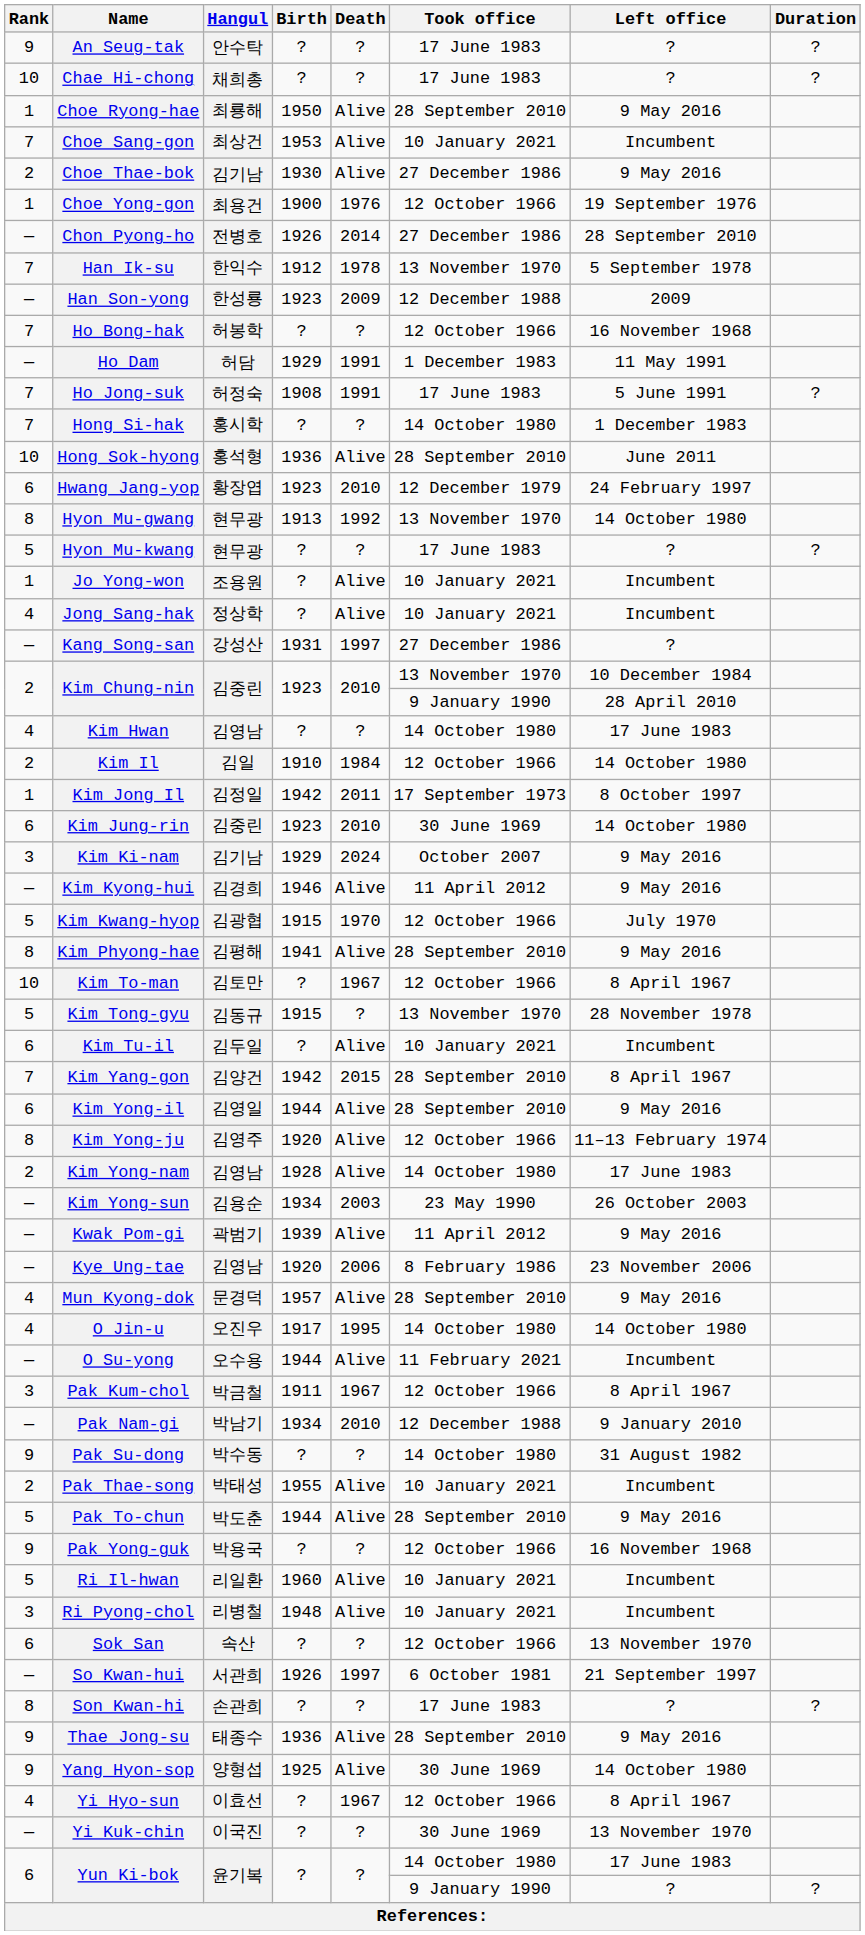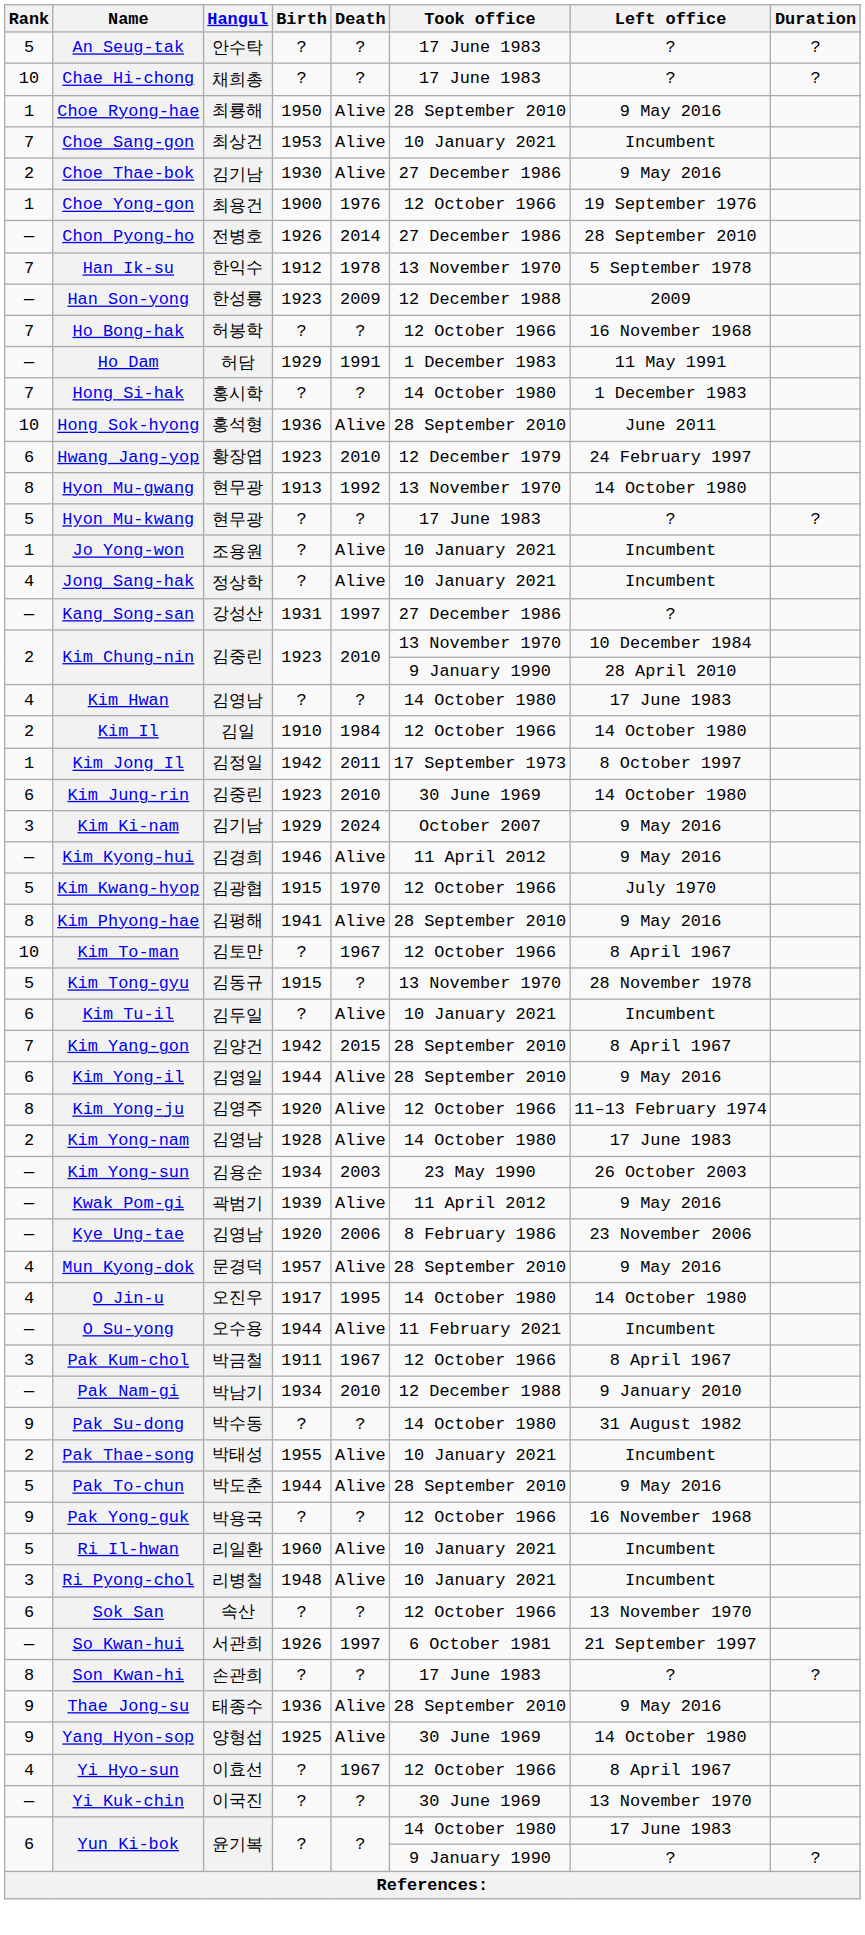 <table class="wikitable sortable">
 <tr>
 <th scope="col">Rank<br></th>
 <th scope="col">Name</th>
 <th class="unsortable"><a href='#'>Hangul</a></th>
 <th scope="col">Birth</th>
 <th scope="col">Death</th>
 <th scope="col">Took office</th>
 <th scope="col">Left office</th>
 <th scope="col">Duration</th>
 </tr>
 <tr>
-<td align="center">9</td>
+<td align="center">5</td>
 <th align="center" scope="row" style="font-weight:normal;"><a href='#'>An Seug-tak</a></th>
 <th align="center" scope="row" style="font-weight:normal;">안수탁</th>
 <td align="center">?</td>
 <td align="center">?</td>
 <td align="center">17 June 1983</td>
 <td align="center">?</td>
 <td align="center">?</td>
 </tr>
 <tr>
 <td align="center">10</td>
 <th align="center" scope="row" style="font-weight:normal;"><a href='#'>Chae Hi-chong</a></th>
 <th align="center" scope="row" style="font-weight:normal;">채희총</th>
 <td align="center">?</td>
 <td align="center">?</td>
 <td align="center">17 June 1983</td>
 <td align="center">?</td>
 <td align="center">?</td>
 </tr>
 <tr>
 <td align="center">1</td>
 <th align="center" scope="row" style="font-weight:normal;"><a href='#'>Choe Ryong-hae</a></th>
 <th align="center" scope="row" style="font-weight:normal;">최룡해</th>
 <td align="center">1950</td>
 <td align="center">Alive</td>
 <td align="center">28 September 2010</td>
 <td align="center">9 May 2016</td>
 <td align="center"></td>
 </tr>
 <tr>
 <td align="center">7</td>
 <th align="center" scope="row" style="font-weight:normal;"><a href='#'>Choe Sang-gon</a></th>
 <th align="center" scope="row" style="font-weight:normal;">최상건</th>
 <td align="center">1953</td>
 <td align="center">Alive</td>
 <td align="center">10 January 2021</td>
 <td align="center">Incumbent</td>
 <td align="center"></td>
 </tr>
 <tr>
 <td align="center">2</td>
 <th align="center" scope="row" style="font-weight:normal;"><a href='#'>Choe Thae-bok</a></th>
 <th align="center" scope="row" style="font-weight:normal;">김기남</th>
 <td align="center">1930</td>
 <td align="center">Alive</td>
 <td align="center">27 December 1986</td>
 <td align="center">9 May 2016</td>
 <td align="center"></td>
 </tr>
 <tr>
 <td align="center">1</td>
 <th align="center" scope="row" style="font-weight:normal;"><a href='#'>Choe Yong-gon</a></th>
 <th align="center" scope="row" style="font-weight:normal;">최용건</th>
 <td align="center">1900</td>
 <td align="center">1976</td>
 <td align="center">12 October 1966</td>
 <td align="center">19 September 1976</td>
 <td align="center"></td>
 </tr>
 <tr>
 <td align="center">—</td>
 <th align="center" scope="row" style="font-weight:normal;"><a href='#'>Chon Pyong-ho</a></th>
 <th align="center" scope="row" style="font-weight:normal;">전병호</th>
 <td align="center">1926</td>
 <td align="center">2014</td>
 <td align="center">27 December 1986</td>
 <td align="center">28 September 2010</td>
 <td align="center"></td>
 </tr>
 <tr>
 <td align="center">7</td>
 <th align="center" scope="row" style="font-weight:normal;"><a href='#'>Han Ik-su</a></th>
 <th align="center" scope="row" style="font-weight:normal;">한익수</th>
 <td align="center">1912</td>
 <td align="center">1978</td>
 <td align="center">13 November 1970</td>
 <td align="center">5 September 1978</td>
 <td align="center"></td>
 </tr>
 <tr>
 <td align="center">—</td>
 <th align="center" scope="row" style="font-weight:normal;"><a href='#'>Han Son-yong</a></th>
 <th align="center" scope="row" style="font-weight:normal;">한성룡</th>
 <td align="center">1923</td>
 <td align="center">2009</td>
 <td align="center">12 December 1988</td>
 <td align="center">2009</td>
 <td align="center"></td>
 </tr>
 <tr>
 <td align="center">7</td>
 <th align="center" scope="row" style="font-weight:normal;"><a href='#'>Ho Bong-hak</a></th>
 <th align="center" scope="row" style="font-weight:normal;">허봉학</th>
 <td align="center">?</td>
 <td align="center">?</td>
 <td align="center">12 October 1966</td>
 <td align="center">16 November 1968</td>
 <td align="center"></td>
 </tr>
 <tr>
 <td align="center">—</td>
 <th align="center" scope="row" style="font-weight:normal;"><a href='#'>Ho Dam</a></th>
 <th align="center" scope="row" style="font-weight:normal;">허담</th>
 <td align="center">1929</td>
 <td align="center">1991</td>
 <td align="center">1 December 1983</td>
 <td align="center">11 May 1991</td>
 <td align="center"></td>
-</tr>
-<tr>
-<td align="center">7</td>
-<th align="center" scope="row" style="font-weight:normal;"><a href='#'>Ho Jong-suk</a></th>
-<th align="center" scope="row" style="font-weight:normal;">허정숙</th>
-<td align="center">1908</td>
-<td align="center">1991</td>
-<td align="center">17 June 1983</td>
-<td align="center">5 June 1991</td>
-<td align="center">?</td>
 </tr>
 <tr>
 <td align="center">7</td>
 <th align="center" scope="row" style="font-weight:normal;"><a href='#'>Hong Si-hak</a></th>
 <th align="center" scope="row" style="font-weight:normal;">홍시학</th>
 <td align="center">?</td>
 <td align="center">?</td>
 <td align="center">14 October 1980</td>
 <td align="center">1 December 1983</td>
 <td align="center"></td>
 </tr>
 <tr>
 <td align="center">10</td>
 <th align="center" scope="row" style="font-weight:normal;"><a href='#'>Hong Sok-hyong</a></th>
 <th align="center" scope="row" style="font-weight:normal;">홍석형</th>
 <td align="center">1936</td>
 <td align="center">Alive</td>
 <td align="center">28 September 2010</td>
 <td align="center">June 2011</td>
 <td align="center"></td>
 </tr>
 <tr>
 <td align="center">6</td>
 <th align="center" scope="row" style="font-weight:normal;"><a href='#'>Hwang Jang-yop</a></th>
 <th align="center" scope="row" style="font-weight:normal;">황장엽</th>
 <td align="center">1923</td>
 <td align="center">2010</td>
 <td align="center">12 December 1979</td>
 <td align="center">24 February 1997</td>
 <td align="center"></td>
 </tr>
 <tr>
 <td align="center">8</td>
 <th align="center" scope="row" style="font-weight:normal;"><a href='#'>Hyon Mu-gwang</a></th>
 <th align="center" scope="row" style="font-weight:normal;">현무광</th>
 <td align="center">1913</td>
 <td align="center">1992</td>
 <td align="center">13 November 1970</td>
 <td align="center">14 October 1980</td>
 <td align="center"></td>
 </tr>
 <tr>
 <td align="center">5</td>
 <th align="center" scope="row" style="font-weight:normal;"><a href='#'>Hyon Mu-kwang</a></th>
 <th align="center" scope="row" style="font-weight:normal;">현무광</th>
 <td align="center">?</td>
 <td align="center">?</td>
 <td align="center">17 June 1983</td>
 <td align="center">?</td>
 <td align="center">?</td>
 </tr>
 <tr>
 <td align="center">1</td>
 <th align="center" scope="row" style="font-weight:normal;"><a href='#'>Jo Yong-won</a></th>
 <th align="center" scope="row" style="font-weight:normal;">조용원</th>
 <td align="center">?</td>
 <td align="center">Alive</td>
 <td align="center">10 January 2021</td>
 <td align="center">Incumbent</td>
 <td align="center"></td>
 </tr>
 <tr>
 <td align="center">4</td>
 <th align="center" scope="row" style="font-weight:normal;"><a href='#'>Jong Sang-hak</a></th>
 <th align="center" scope="row" style="font-weight:normal;">정상학</th>
 <td align="center">?</td>
 <td align="center">Alive</td>
 <td align="center">10 January 2021</td>
 <td align="center">Incumbent</td>
 <td align="center"></td>
 </tr>
 <tr>
 <td align="center">—</td>
 <th align="center" scope="row" style="font-weight:normal;"><a href='#'>Kang Song-san</a></th>
 <th align="center" scope="row" style="font-weight:normal;">강성산</th>
 <td align="center">1931</td>
 <td align="center">1997</td>
 <td align="center">27 December 1986</td>
 <td align="center">?</td>
 <td align="center"></td>
 </tr>
 <tr>
 <td rowspan="2" align="center">2</td>
 <th rowspan="2" align="center" scope="row" style="font-weight:normal;"><a href='#'>Kim Chung-nin</a></th>
 <th rowspan="2" align="center" scope="row" style="font-weight:normal;">김중린</th>
 <td rowspan="2" align="center">1923</td>
 <td rowspan="2" align="center">2010</td>
 <td align="center">13 November 1970</td>
 <td align="center">10 December 1984</td>
 <td align="center"></td>
 </tr>
 <tr>
 <td align="center">9 January 1990</td>
 <td align="center">28 April 2010</td>
 <td align="center"></td>
 </tr>
 <tr>
 <td align="center">4</td>
 <th align="center" scope="row" style="font-weight:normal;"><a href='#'>Kim Hwan</a></th>
 <th align="center" scope="row" style="font-weight:normal;">김영남</th>
 <td align="center">?</td>
 <td align="center">?</td>
 <td align="center">14 October 1980</td>
 <td align="center">17 June 1983</td>
 <td align="center"></td>
 </tr>
 <tr>
 <td align="center">2</td>
 <th align="center" scope="row" style="font-weight:normal;"><a href='#'>Kim Il</a></th>
 <th align="center" scope="row" style="font-weight:normal;">김일</th>
 <td align="center">1910</td>
 <td align="center">1984</td>
 <td align="center">12 October 1966</td>
 <td align="center">14 October 1980</td>
 <td align="center"></td>
 </tr>
 <tr>
 <td align="center">1</td>
 <th align="center" scope="row" style="font-weight:normal;"><a href='#'>Kim Jong Il</a></th>
 <th align="center" scope="row" style="font-weight:normal;">김정일</th>
 <td align="center">1942</td>
 <td align="center">2011</td>
 <td align="center">17 September 1973</td>
 <td align="center">8 October 1997</td>
 <td align="center"></td>
 </tr>
 <tr>
 <td align="center">6</td>
 <th align="center" scope="row" style="font-weight:normal;"><a href='#'>Kim Jung-rin</a></th>
 <th align="center" scope="row" style="font-weight:normal;">김중린</th>
 <td align="center">1923</td>
 <td align="center">2010</td>
 <td align="center">30 June 1969</td>
 <td align="center">14 October 1980</td>
 <td align="center"></td>
 </tr>
 <tr>
 <td align="center">3</td>
 <th align="center" scope="row" style="font-weight:normal;"><a href='#'>Kim Ki-nam</a></th>
 <th align="center" scope="row" style="font-weight:normal;">김기남</th>
 <td align="center">1929</td>
 <td align="center">2024</td>
 <td align="center">October 2007</td>
 <td align="center">9 May 2016</td>
 <td align="center"></td>
 </tr>
 <tr>
 <td align="center">—</td>
 <th align="center" scope="row" style="font-weight:normal;"><a href='#'>Kim Kyong-hui</a></th>
 <th align="center" scope="row" style="font-weight:normal;">김경희</th>
 <td align="center">1946</td>
 <td align="center">Alive</td>
 <td align="center">11 April 2012</td>
 <td align="center">9 May 2016</td>
 <td align="center"></td>
 </tr>
 <tr>
 <td align="center">5</td>
 <th align="center" scope="row" style="font-weight:normal;"><a href='#'>Kim Kwang-hyop</a></th>
 <th align="center" scope="row" style="font-weight:normal;">김광협</th>
 <td align="center">1915</td>
 <td align="center">1970</td>
 <td align="center">12 October 1966</td>
 <td align="center">July 1970</td>
 <td align="center"></td>
 </tr>
 <tr>
 <td align="center">8</td>
 <th align="center" scope="row" style="font-weight:normal;"><a href='#'>Kim Phyong-hae</a></th>
 <th align="center" scope="row" style="font-weight:normal;">김평해</th>
 <td align="center">1941</td>
 <td align="center">Alive</td>
 <td align="center">28 September 2010</td>
 <td align="center">9 May 2016</td>
 <td align="center"></td>
 </tr>
 <tr>
 <td align="center">10</td>
 <th align="center" scope="row" style="font-weight:normal;"><a href='#'>Kim To-man</a></th>
 <th align="center" scope="row" style="font-weight:normal;">김토만</th>
 <td align="center">?</td>
 <td align="center">1967</td>
 <td align="center">12 October 1966</td>
 <td align="center">8 April 1967</td>
 <td align="center"></td>
 </tr>
 <tr>
 <td align="center">5</td>
 <th align="center" scope="row" style="font-weight:normal;"><a href='#'>Kim Tong-gyu</a></th>
 <th align="center" scope="row" style="font-weight:normal;">김동규</th>
 <td align="center">1915</td>
 <td align="center">?</td>
 <td align="center">13 November 1970</td>
 <td align="center">28 November 1978</td>
 <td align="center"></td>
 </tr>
 <tr>
 <td align="center">6</td>
 <th align="center" scope="row" style="font-weight:normal;"><a href='#'>Kim Tu-il</a></th>
 <th align="center" scope="row" style="font-weight:normal;">김두일</th>
 <td align="center">?</td>
 <td align="center">Alive</td>
 <td align="center">10 January 2021</td>
 <td align="center">Incumbent</td>
 <td align="center"></td>
 </tr>
 <tr>
 <td align="center">7</td>
 <th align="center" scope="row" style="font-weight:normal;"><a href='#'>Kim Yang-gon</a></th>
 <th align="center" scope="row" style="font-weight:normal;">김양건</th>
 <td align="center">1942</td>
 <td align="center">2015</td>
 <td align="center">28 September 2010</td>
 <td align="center">8 April 1967</td>
 <td align="center"></td>
 </tr>
 <tr>
 <td align="center">6</td>
 <th align="center" scope="row" style="font-weight:normal;"><a href='#'>Kim Yong-il</a></th>
 <th align="center" scope="row" style="font-weight:normal;">김영일</th>
 <td align="center">1944</td>
 <td align="center">Alive</td>
 <td align="center">28 September 2010</td>
 <td align="center">9 May 2016</td>
 <td align="center"></td>
 </tr>
 <tr>
 <td align="center">8</td>
 <th align="center" scope="row" style="font-weight:normal;"><a href='#'>Kim Yong-ju</a></th>
 <th align="center" scope="row" style="font-weight:normal;">김영주</th>
 <td align="center">1920</td>
 <td align="center">Alive</td>
 <td align="center">12 October 1966</td>
 <td align="center">11–13 February 1974</td>
 <td align="center"></td>
 </tr>
 <tr>
 <td align="center">2</td>
 <th align="center" scope="row" style="font-weight:normal;"><a href='#'>Kim Yong-nam</a></th>
 <th align="center" scope="row" style="font-weight:normal;">김영남</th>
 <td align="center">1928</td>
 <td align="center">Alive</td>
 <td align="center">14 October 1980</td>
 <td align="center">17 June 1983</td>
 <td align="center"></td>
 </tr>
 <tr>
 <td align="center">—</td>
 <th align="center" scope="row" style="font-weight:normal;"><a href='#'>Kim Yong-sun</a></th>
 <th align="center" scope="row" style="font-weight:normal;">김용순</th>
 <td align="center">1934</td>
 <td align="center">2003</td>
 <td align="center">23 May 1990</td>
 <td align="center">26 October 2003</td>
 <td align="center"></td>
 </tr>
 <tr>
 <td align="center">—</td>
 <th align="center" scope="row" style="font-weight:normal;"><a href='#'>Kwak Pom-gi</a></th>
 <th align="center" scope="row" style="font-weight:normal;">곽범기</th>
 <td align="center">1939</td>
 <td align="center">Alive</td>
 <td align="center">11 April 2012</td>
 <td align="center">9 May 2016</td>
 <td align="center"></td>
 </tr>
 <tr>
 <td align="center">—</td>
 <th align="center" scope="row" style="font-weight:normal;"><a href='#'>Kye Ung-tae</a></th>
 <th align="center" scope="row" style="font-weight:normal;">김영남</th>
 <td align="center">1920</td>
 <td align="center">2006</td>
 <td align="center">8 February 1986</td>
 <td align="center">23 November 2006</td>
 <td align="center"></td>
 </tr>
 <tr>
 <td align="center">4</td>
 <th align="center" scope="row" style="font-weight:normal;"><a href='#'>Mun Kyong-dok</a></th>
 <th align="center" scope="row" style="font-weight:normal;">문경덕</th>
 <td align="center">1957</td>
 <td align="center">Alive</td>
 <td align="center">28 September 2010</td>
 <td align="center">9 May 2016</td>
 <td align="center"></td>
 </tr>
 <tr>
 <td align="center">4</td>
 <th align="center" scope="row" style="font-weight:normal;"><a href='#'>O Jin-u</a></th>
 <th align="center" scope="row" style="font-weight:normal;">오진우</th>
 <td align="center">1917</td>
 <td align="center">1995</td>
 <td align="center">14 October 1980</td>
 <td align="center">14 October 1980</td>
 <td align="center"></td>
 </tr>
 <tr>
 <td align="center">—</td>
 <th align="center" scope="row" style="font-weight:normal;"><a href='#'>O Su-yong</a></th>
 <th align="center" scope="row" style="font-weight:normal;">오수용</th>
 <td align="center">1944</td>
 <td align="center">Alive</td>
 <td align="center">11 February 2021</td>
 <td align="center">Incumbent</td>
 <td align="center"></td>
 </tr>
 <tr>
 <td align="center">3</td>
 <th align="center" scope="row" style="font-weight:normal;"><a href='#'>Pak Kum-chol</a></th>
 <th align="center" scope="row" style="font-weight:normal;">박금철</th>
 <td align="center">1911</td>
 <td align="center">1967</td>
 <td align="center">12 October 1966</td>
 <td align="center">8 April 1967</td>
 <td align="center"></td>
 </tr>
 <tr>
 <td align="center">—</td>
 <th align="center" scope="row" style="font-weight:normal;"><a href='#'>Pak Nam-gi</a></th>
 <th align="center" scope="row" style="font-weight:normal;">박남기</th>
 <td align="center">1934</td>
 <td align="center">2010</td>
 <td align="center">12 December 1988</td>
 <td align="center">9 January 2010</td>
 <td align="center"></td>
 </tr>
 <tr>
 <td align="center">9</td>
 <th align="center" scope="row" style="font-weight:normal;"><a href='#'>Pak Su-dong</a></th>
 <th align="center" scope="row" style="font-weight:normal;">박수동</th>
 <td align="center">?</td>
 <td align="center">?</td>
 <td align="center">14 October 1980</td>
 <td align="center">31 August 1982</td>
 <td align="center"></td>
 </tr>
 <tr>
 <td align="center">2</td>
 <th align="center" scope="row" style="font-weight:normal;"><a href='#'>Pak Thae-song</a></th>
 <th align="center" scope="row" style="font-weight:normal;">박태성</th>
 <td align="center">1955</td>
 <td align="center">Alive</td>
 <td align="center">10 January 2021</td>
 <td align="center">Incumbent</td>
 <td align="center"></td>
 </tr>
 <tr>
 <td align="center">5</td>
 <th align="center" scope="row" style="font-weight:normal;"><a href='#'>Pak To-chun</a></th>
 <th align="center" scope="row" style="font-weight:normal;">박도춘</th>
 <td align="center">1944</td>
 <td align="center">Alive</td>
 <td align="center">28 September 2010</td>
 <td align="center">9 May 2016</td>
 <td align="center"></td>
 </tr>
 <tr>
 <td align="center">9</td>
 <th align="center" scope="row" style="font-weight:normal;"><a href='#'>Pak Yong-guk</a></th>
 <th align="center" scope="row" style="font-weight:normal;">박용국</th>
 <td align="center">?</td>
 <td align="center">?</td>
 <td align="center">12 October 1966</td>
 <td align="center">16 November 1968</td>
 <td align="center"></td>
 </tr>
 <tr>
 <td align="center">5</td>
 <th align="center" scope="row" style="font-weight:normal;"><a href='#'>Ri Il-hwan</a></th>
 <th align="center" scope="row" style="font-weight:normal;">리일환</th>
 <td align="center">1960</td>
 <td align="center">Alive</td>
 <td align="center">10 January 2021</td>
 <td align="center">Incumbent</td>
 <td align="center"></td>
 </tr>
 <tr>
 <td align="center">3</td>
 <th align="center" scope="row" style="font-weight:normal;"><a href='#'>Ri Pyong-chol</a></th>
 <th align="center" scope="row" style="font-weight:normal;">리병철</th>
 <td align="center">1948</td>
 <td align="center">Alive</td>
 <td align="center">10 January 2021</td>
 <td align="center">Incumbent</td>
 <td align="center"></td>
 </tr>
 <tr>
 <td align="center">6</td>
 <th align="center" scope="row" style="font-weight:normal;"><a href='#'>Sok San</a></th>
 <th align="center" scope="row" style="font-weight:normal;">속산</th>
 <td align="center">?</td>
 <td align="center">?</td>
 <td align="center">12 October 1966</td>
 <td align="center">13 November 1970</td>
 <td align="center"></td>
 </tr>
 <tr>
 <td align="center">—</td>
 <th align="center" scope="row" style="font-weight:normal;"><a href='#'>So Kwan-hui</a></th>
 <th align="center" scope="row" style="font-weight:normal;">서관희</th>
 <td align="center">1926</td>
 <td align="center">1997</td>
 <td align="center">6 October 1981</td>
 <td align="center">21 September 1997</td>
 <td align="center"></td>
 </tr>
 <tr>
 <td align="center">8</td>
 <th align="center" scope="row" style="font-weight:normal;"><a href='#'>Son Kwan-hi</a></th>
 <th align="center" scope="row" style="font-weight:normal;">손관희</th>
 <td align="center">?</td>
 <td align="center">?</td>
 <td align="center">17 June 1983</td>
 <td align="center">?</td>
 <td align="center">?</td>
 </tr>
 <tr>
 <td align="center">9</td>
 <th align="center" scope="row" style="font-weight:normal;"><a href='#'>Thae Jong-su</a></th>
 <th align="center" scope="row" style="font-weight:normal;">태종수</th>
 <td align="center">1936</td>
 <td align="center">Alive</td>
 <td align="center">28 September 2010</td>
 <td align="center">9 May 2016</td>
 <td align="center"></td>
 </tr>
 <tr>
 <td align="center">9</td>
 <th align="center" scope="row" style="font-weight:normal;"><a href='#'>Yang Hyon-sop</a></th>
 <th align="center" scope="row" style="font-weight:normal;">양형섭</th>
 <td align="center">1925</td>
 <td align="center">Alive</td>
 <td align="center">30 June 1969</td>
 <td align="center">14 October 1980</td>
 <td align="center"></td>
 </tr>
 <tr>
 <td align="center">4</td>
 <th align="center" scope="row" style="font-weight:normal;"><a href='#'>Yi Hyo-sun</a></th>
 <th align="center" scope="row" style="font-weight:normal;">이효선</th>
 <td align="center">?</td>
 <td align="center">1967</td>
 <td align="center">12 October 1966</td>
 <td align="center">8 April 1967</td>
 <td align="center"></td>
 </tr>
 <tr>
 <td align="center">—</td>
 <th align="center" scope="row" style="font-weight:normal;"><a href='#'>Yi Kuk-chin</a></th>
 <th align="center" scope="row" style="font-weight:normal;">이국진</th>
 <td align="center">?</td>
 <td align="center">?</td>
 <td align="center">30 June 1969</td>
 <td align="center">13 November 1970</td>
 <td align="center"></td>
 </tr>
 <tr>
 <td rowspan="2" align="center">6</td>
 <th rowspan="2" align="center" scope="row" style="font-weight:normal;"><a href='#'>Yun Ki-bok</a></th>
 <th rowspan="2" align="center" scope="row" style="font-weight:normal;">윤기복</th>
 <td rowspan="2" align="center">?</td>
 <td rowspan="2" align="center">?</td>
 <td align="center">14 October 1980</td>
 <td align="center">17 June 1983</td>
 <td align="center"></td>
 </tr>
 <tr>
 <td align="center">9 January 1990</td>
 <td align="center">?</td>
 <td align="center">?</td>
 </tr>
 <tr>
 <th colspan="8" unsortable><strong>References:</strong><br></th>
 </tr>
 </table>
